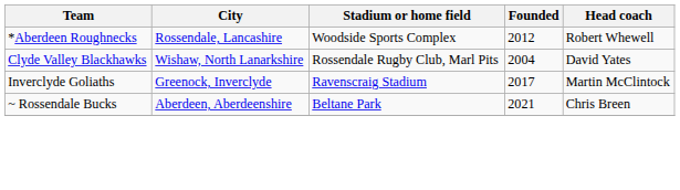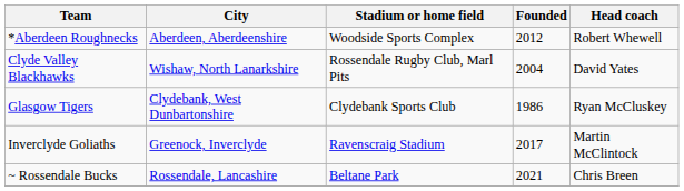 <table class="wikitable" style="text-align:center; font-size:95%;width:60%; text-align:left">
 <tr>
 <th><strong>Team</strong></th>
 <th><strong>City</strong></th>
 <th><strong>Stadium or home field</strong></th>
 <th><strong>Founded</strong></th>
 <th><strong>Head coach</strong></th>
 </tr>
 <tr --->
 <td> *<a href='#'>Aberdeen Roughnecks</a></td>
-<td> <a href='#'>Rossendale, Lancashire</a></td>
+<td> <a href='#'>Aberdeen, Aberdeenshire</a></td>
 <td>Woodside Sports Complex</td>
 <td>2012</td>
 <td>Robert Whewell</td>
 </tr>
 <tr --->
 <td> <a href='#'>Clyde Valley Blackhawks</a></td>
 <td> <a href='#'>Wishaw, North Lanarkshire</a></td>
 <td>Rossendale Rugby Club, Marl Pits</td>
 <td>2004</td>
 <td>David Yates</td>
 </tr>
 <tr --->
+<td> <a href='#'>Glasgow Tigers</a></td>
+<td> <a href='#'>Clydebank, West Dunbartonshire</a></td>
+<td>Clydebank Sports Club</td>
+<td>1986</td>
+<td>Ryan McCluskey</td>
+</tr>
+<tr --->
 <td> Inverclyde Goliaths</td>
 <td> <a href='#'>Greenock, Inverclyde</a></td>
 <td><a href='#'>Ravenscraig Stadium</a></td>
 <td>2017</td>
 <td>Martin McClintock</td>
 </tr>
 <tr --->
 <td> ~ Rossendale Bucks</td>
-<td> <a href='#'>Aberdeen, Aberdeenshire</a></td>
+<td> <a href='#'>Rossendale, Lancashire</a></td>
 <td><a href='#'>Beltane Park</a></td>
 <td>2021</td>
 <td>Chris Breen</td>
 </tr>
 <tr --->
 </tr>
 </table>
